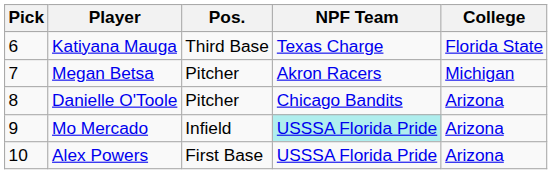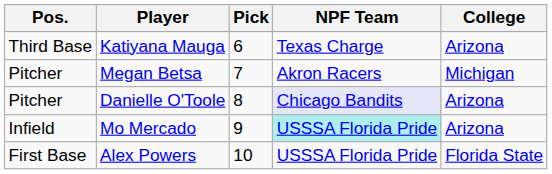 <table class="wikitable">
 <tr>
+<th>Pos.</th>
+<th>Player</th>
 <th>Pick</th>
-<th>Player</th>
-<th>Pos.</th>
 <th>NPF Team</th>
 <th>College</th>
 </tr>
 <tr>
+<td>Third Base</td>
+<td><a href='#'>Katiyana Mauga</a></td>
 <td>6</td>
-<td><a href='#'>Katiyana Mauga</a></td>
-<td>Third Base</td>
 <td><a href='#'>Texas Charge</a></td>
-<td><a href='#'>Florida State</a></td>
+<td><a href='#'>Arizona</a></td>
 </tr>
 <tr>
+<td>Pitcher</td>
+<td><a href='#'>Megan Betsa</a></td>
 <td>7</td>
-<td><a href='#'>Megan Betsa</a></td>
-<td>Pitcher</td>
 <td><a href='#'>Akron Racers</a></td>
 <td><a href='#'>Michigan</a></td>
 </tr>
 <tr>
+<td>Pitcher</td>
+<td><a href='#'>Danielle O'Toole</a></td>
 <td>8</td>
-<td><a href='#'>Danielle O'Toole</a></td>
-<td>Pitcher</td>
-<td><a href='#'>Chicago Bandits</a></td>
+<td style="background: lavender;"><a href='#'>Chicago Bandits</a></td>
 <td><a href='#'>Arizona</a></td>
 </tr>
 <tr>
+<td>Infield</td>
+<td><a href='#'>Mo Mercado</a></td>
 <td>9</td>
-<td><a href='#'>Mo Mercado</a></td>
-<td>Infield</td>
 <td style="background: paleturquoise;"><a href='#'>USSSA Florida Pride</a></td>
 <td><a href='#'>Arizona</a></td>
 </tr>
 <tr>
+<td>First Base</td>
+<td><a href='#'>Alex Powers</a></td>
 <td>10</td>
-<td><a href='#'>Alex Powers</a></td>
-<td>First Base</td>
 <td><a href='#'>USSSA Florida Pride</a></td>
-<td><a href='#'>Arizona</a></td>
+<td><a href='#'>Florida State</a></td>
 </tr>
 </table>
